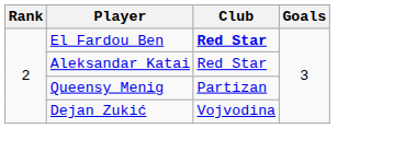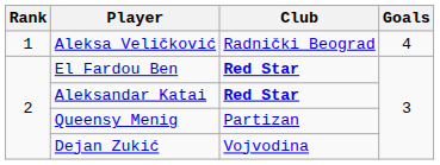 <table class="wikitable">
 <tr>
 <th>Rank</th>
 <th>Player</th>
 <th>Club</th>
 <th align=center>Goals</th>
+</tr>
+<tr>
+<td style="text-align:center">1</td>
+<td> <a href='#'>Aleksa Veličković</a></td>
+<td><a href='#'>Radnički Beograd</a></td>
+<td style="text-align:center">4</td>
 </tr>
 <tr>
 <td style="text-align:center" rowspan="4">2</td>
 <td> <a href='#'>El Fardou Ben</a></td>
 <td><strong><a href='#'>Red Star</a></strong></td>
 <td style="text-align:center" rowspan="4">3</td>
 </tr>
 <tr>
 <td> <a href='#'>Aleksandar Katai</a></td>
-<td><a href='#'>Red Star</a></td>
+<td><strong><a href='#'>Red Star</a></strong></td>
 </tr>
 <tr>
 <td> <a href='#'>Queensy Menig</a></td>
 <td><a href='#'>Partizan</a></td>
 </tr>
 <tr>
 <td> <a href='#'>Dejan Zukić</a></td>
 <td><a href='#'>Vojvodina</a></td>
 </tr>
 </table>
